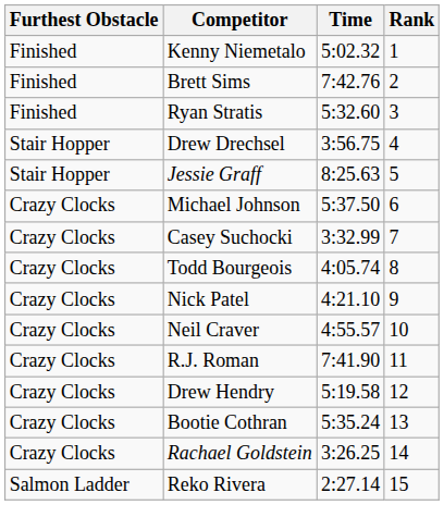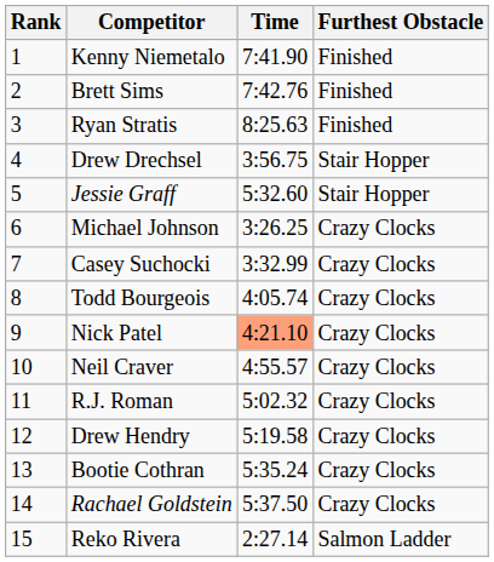 <table class="wikitable sortable mw-collapsible">
 <tr>
-<th>Furthest Obstacle</th>
+<th>Rank</th>
 <th>Competitor</th>
 <th>Time</th>
-<th>Rank</th>
+<th>Furthest Obstacle</th>
 </tr>
 <tr>
+<td>1</td>
+<td>Kenny Niemetalo</td>
+<td>7:41.90</td>
 <td>Finished</td>
-<td>Kenny Niemetalo</td>
-<td>5:02.32</td>
-<td>1</td>
 </tr>
 <tr>
-<td>Finished</td>
+<td>2</td>
 <td>Brett Sims</td>
 <td>7:42.76</td>
-<td>2</td>
+<td>Finished</td>
 </tr>
 <tr>
+<td>3</td>
+<td>Ryan Stratis</td>
+<td>8:25.63</td>
 <td>Finished</td>
-<td>Ryan Stratis</td>
-<td>5:32.60</td>
-<td>3</td>
 </tr>
 <tr>
-<td>Stair Hopper</td>
+<td>4</td>
 <td>Drew Drechsel</td>
 <td>3:56.75</td>
-<td>4</td>
+<td>Stair Hopper</td>
 </tr>
 <tr>
+<td>5</td>
+<td><em>Jessie Graff</em></td>
+<td>5:32.60</td>
 <td>Stair Hopper</td>
-<td><em>Jessie Graff</em></td>
-<td>8:25.63</td>
-<td>5</td>
 </tr>
 <tr>
+<td>6</td>
+<td>Michael Johnson</td>
+<td>3:26.25</td>
 <td>Crazy Clocks</td>
-<td>Michael Johnson</td>
-<td>5:37.50</td>
-<td>6</td>
 </tr>
 <tr>
-<td>Crazy Clocks</td>
+<td>7</td>
 <td>Casey Suchocki</td>
 <td>3:32.99</td>
-<td>7</td>
+<td>Crazy Clocks</td>
 </tr>
 <tr>
-<td>Crazy Clocks</td>
+<td>8</td>
 <td>Todd Bourgeois</td>
 <td>4:05.74</td>
-<td>8</td>
+<td>Crazy Clocks</td>
 </tr>
 <tr>
+<td>9</td>
+<td>Nick Patel</td>
+<td style="background: lightsalmon;">4:21.10</td>
 <td>Crazy Clocks</td>
-<td>Nick Patel</td>
-<td>4:21.10</td>
-<td>9</td>
 </tr>
 <tr>
-<td>Crazy Clocks</td>
+<td>10</td>
 <td>Neil Craver</td>
 <td>4:55.57</td>
-<td>10</td>
+<td>Crazy Clocks</td>
 </tr>
 <tr>
+<td>11</td>
+<td>R.J. Roman</td>
+<td>5:02.32</td>
 <td>Crazy Clocks</td>
-<td>R.J. Roman</td>
-<td>7:41.90</td>
-<td>11</td>
 </tr>
 <tr>
-<td>Crazy Clocks</td>
+<td>12</td>
 <td>Drew Hendry</td>
 <td>5:19.58</td>
-<td>12</td>
+<td>Crazy Clocks</td>
 </tr>
 <tr>
-<td>Crazy Clocks</td>
+<td>13</td>
 <td>Bootie Cothran</td>
 <td>5:35.24</td>
-<td>13</td>
+<td>Crazy Clocks</td>
 </tr>
 <tr>
+<td>14</td>
+<td><em>Rachael Goldstein</em></td>
+<td>5:37.50</td>
 <td>Crazy Clocks</td>
-<td><em>Rachael Goldstein</em></td>
-<td>3:26.25</td>
-<td>14</td>
 </tr>
 <tr>
-<td>Salmon Ladder</td>
+<td>15</td>
 <td>Reko Rivera</td>
 <td>2:27.14</td>
-<td>15</td>
+<td>Salmon Ladder</td>
 </tr>
 </table>
